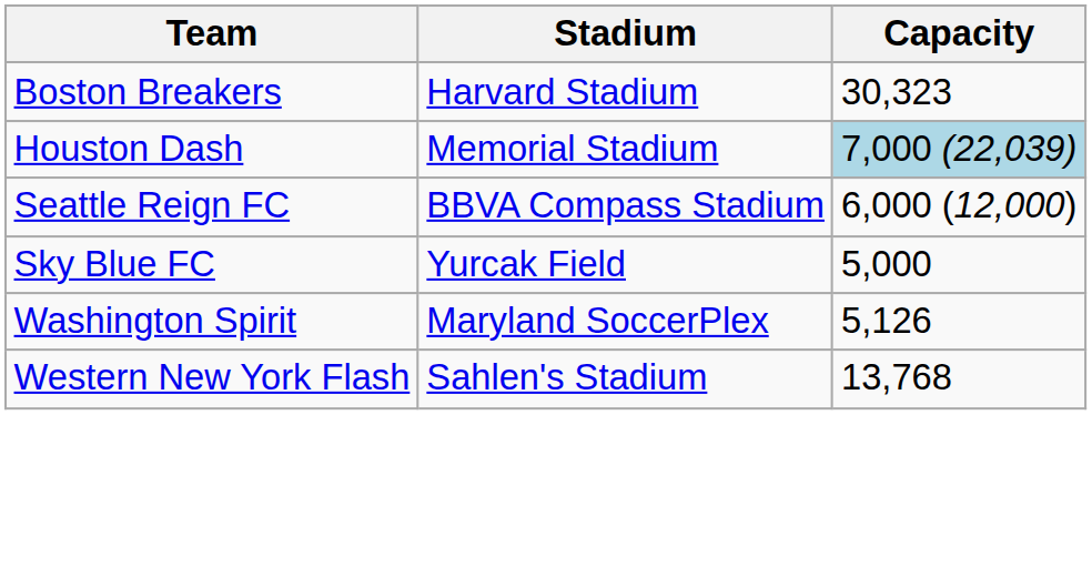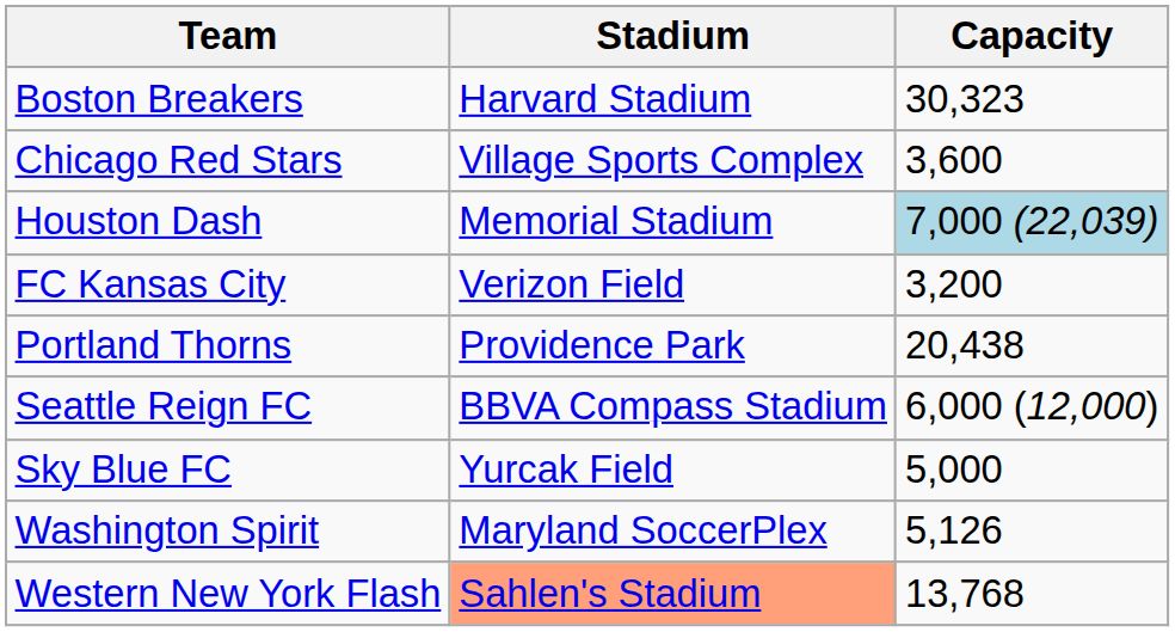 <table class="sortable wikitable">
 <tr>
 <th>Team</th>
 <th>Stadium</th>
 <th data-sort-type="number">Capacity</th>
 </tr>
 <tr>
 <td><a href='#'>Boston Breakers</a></td>
 <td><a href='#'>Harvard Stadium</a></td>
 <td>30,323</td>
 </tr>
 <tr>
+<td><a href='#'>Chicago Red Stars</a></td>
+<td><a href='#'>Village Sports Complex</a></td>
+<td>3,600</td>
+</tr>
+<tr>
 <td><a href='#'>Houston Dash</a></td>
 <td><a href='#'>Memorial Stadium</a></td>
 <td style="background: lightblue;">7,000 <em>(22,039)</em></td>
+</tr>
+<tr>
+<td><a href='#'>FC Kansas City</a></td>
+<td><a href='#'>Verizon Field</a></td>
+<td>3,200</td>
+</tr>
+<tr>
+<td><a href='#'>Portland Thorns</a></td>
+<td><a href='#'>Providence Park</a></td>
+<td>20,438</td>
 </tr>
 <tr>
 <td><a href='#'>Seattle Reign FC</a></td>
 <td><a href='#'>BBVA Compass Stadium</a></td>
 <td>6,000 (<em>12,000</em>)</td>
 </tr>
 <tr>
 <td><a href='#'>Sky Blue FC</a></td>
 <td><a href='#'>Yurcak Field</a></td>
 <td>5,000</td>
 </tr>
 <tr>
 <td><a href='#'>Washington Spirit</a></td>
 <td><a href='#'>Maryland SoccerPlex</a></td>
 <td>5,126</td>
 </tr>
 <tr>
 <td><a href='#'>Western New York Flash</a></td>
-<td><a href='#'>Sahlen's Stadium</a></td>
+<td style="background: lightsalmon;"><a href='#'>Sahlen's Stadium</a></td>
 <td>13,768</td>
 </tr>
 </table>
